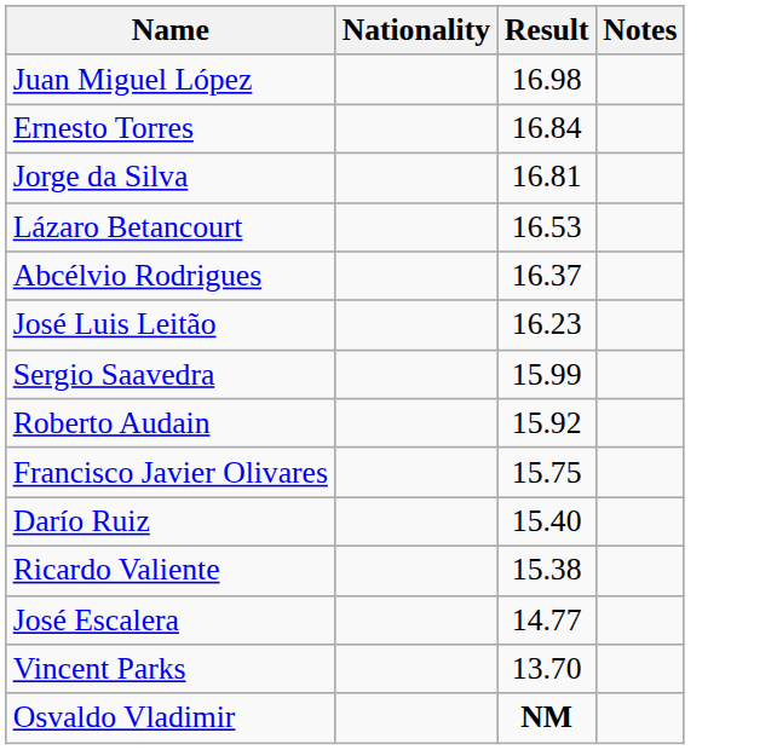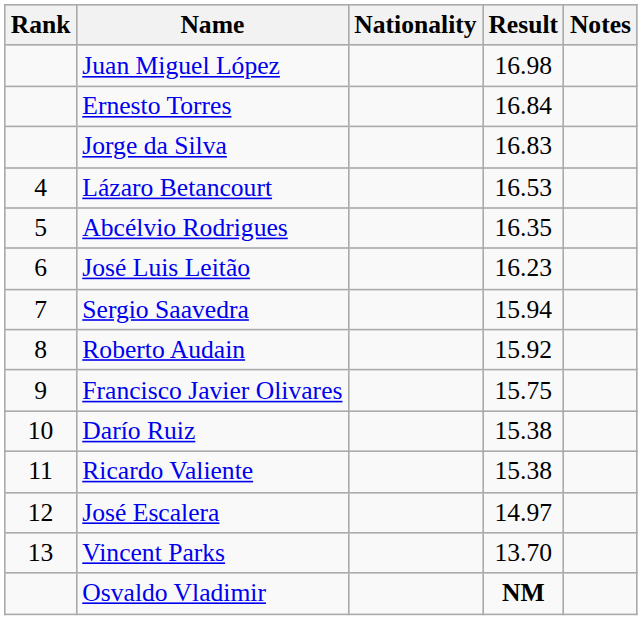 <table class="wikitable sortable" style="text-align:center">
 <tr>
+<th>Rank</th>
 <th>Name</th>
 <th>Nationality</th>
 <th>Result</th>
 <th>Notes</th>
 </tr>
 <tr>
+<td align=center></td>
 <td align=left><a href='#'>Juan Miguel López</a></td>
 <td align=left></td>
 <td>16.98</td>
 <td></td>
 </tr>
 <tr>
+<td align=center></td>
 <td align=left><a href='#'>Ernesto Torres</a></td>
 <td align=left></td>
 <td>16.84</td>
 <td></td>
 </tr>
 <tr>
+<td align=center></td>
 <td align=left><a href='#'>Jorge da Silva</a></td>
 <td align=left></td>
-<td>16.81</td>
+<td>16.83</td>
 <td></td>
 </tr>
 <tr>
+<td align=center>4</td>
 <td align=left><a href='#'>Lázaro Betancourt</a></td>
 <td align=left></td>
 <td>16.53</td>
 <td></td>
 </tr>
 <tr>
+<td align=center>5</td>
 <td align=left><a href='#'>Abcélvio Rodrigues</a></td>
 <td align=left></td>
-<td>16.37</td>
+<td>16.35</td>
 <td></td>
 </tr>
 <tr>
+<td align=center>6</td>
 <td align=left><a href='#'>José Luis Leitão</a></td>
 <td align=left></td>
 <td>16.23</td>
 <td></td>
 </tr>
 <tr>
+<td align=center>7</td>
 <td align=left><a href='#'>Sergio Saavedra</a></td>
 <td align=left></td>
-<td>15.99</td>
+<td>15.94</td>
 <td></td>
 </tr>
 <tr>
+<td align=center>8</td>
 <td align=left><a href='#'>Roberto Audain</a></td>
 <td align=left></td>
 <td>15.92</td>
 <td></td>
 </tr>
 <tr>
+<td align=center>9</td>
 <td align=left><a href='#'>Francisco Javier Olivares</a></td>
 <td align=left></td>
 <td>15.75</td>
 <td></td>
 </tr>
 <tr>
+<td align=center>10</td>
 <td align=left><a href='#'>Darío Ruiz</a></td>
 <td align=left></td>
-<td>15.40</td>
+<td>15.38</td>
 <td></td>
 </tr>
 <tr>
+<td align=center>11</td>
 <td align=left><a href='#'>Ricardo Valiente</a></td>
 <td align=left></td>
 <td>15.38</td>
 <td></td>
 </tr>
 <tr>
+<td align=center>12</td>
 <td align=left><a href='#'>José Escalera</a></td>
 <td align=left></td>
-<td>14.77</td>
+<td>14.97</td>
 <td></td>
 </tr>
 <tr>
+<td align=center>13</td>
 <td align=left><a href='#'>Vincent Parks</a></td>
 <td align=left></td>
 <td>13.70</td>
 <td></td>
 </tr>
 <tr>
+<td align=center></td>
 <td align=left><a href='#'>Osvaldo Vladimir</a></td>
 <td align=left></td>
 <td><strong>NM</strong></td>
 <td></td>
 </tr>
 </table>
